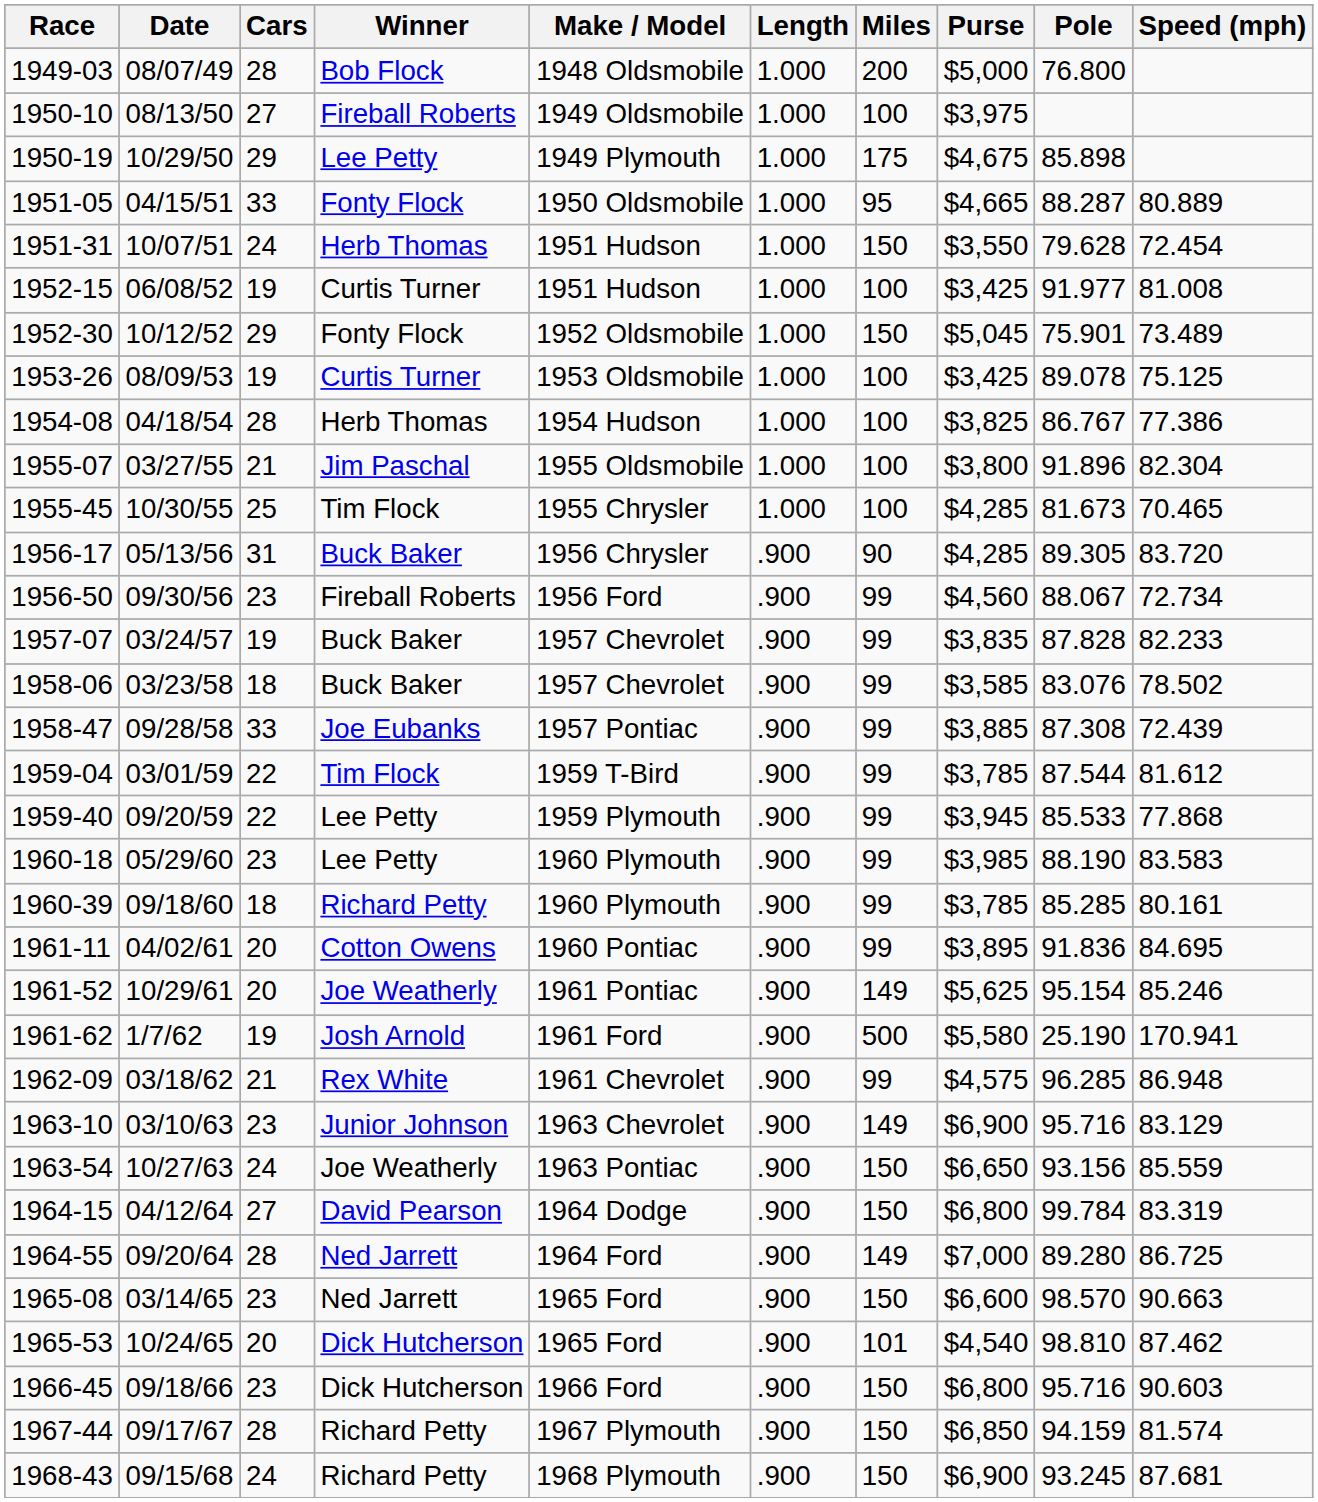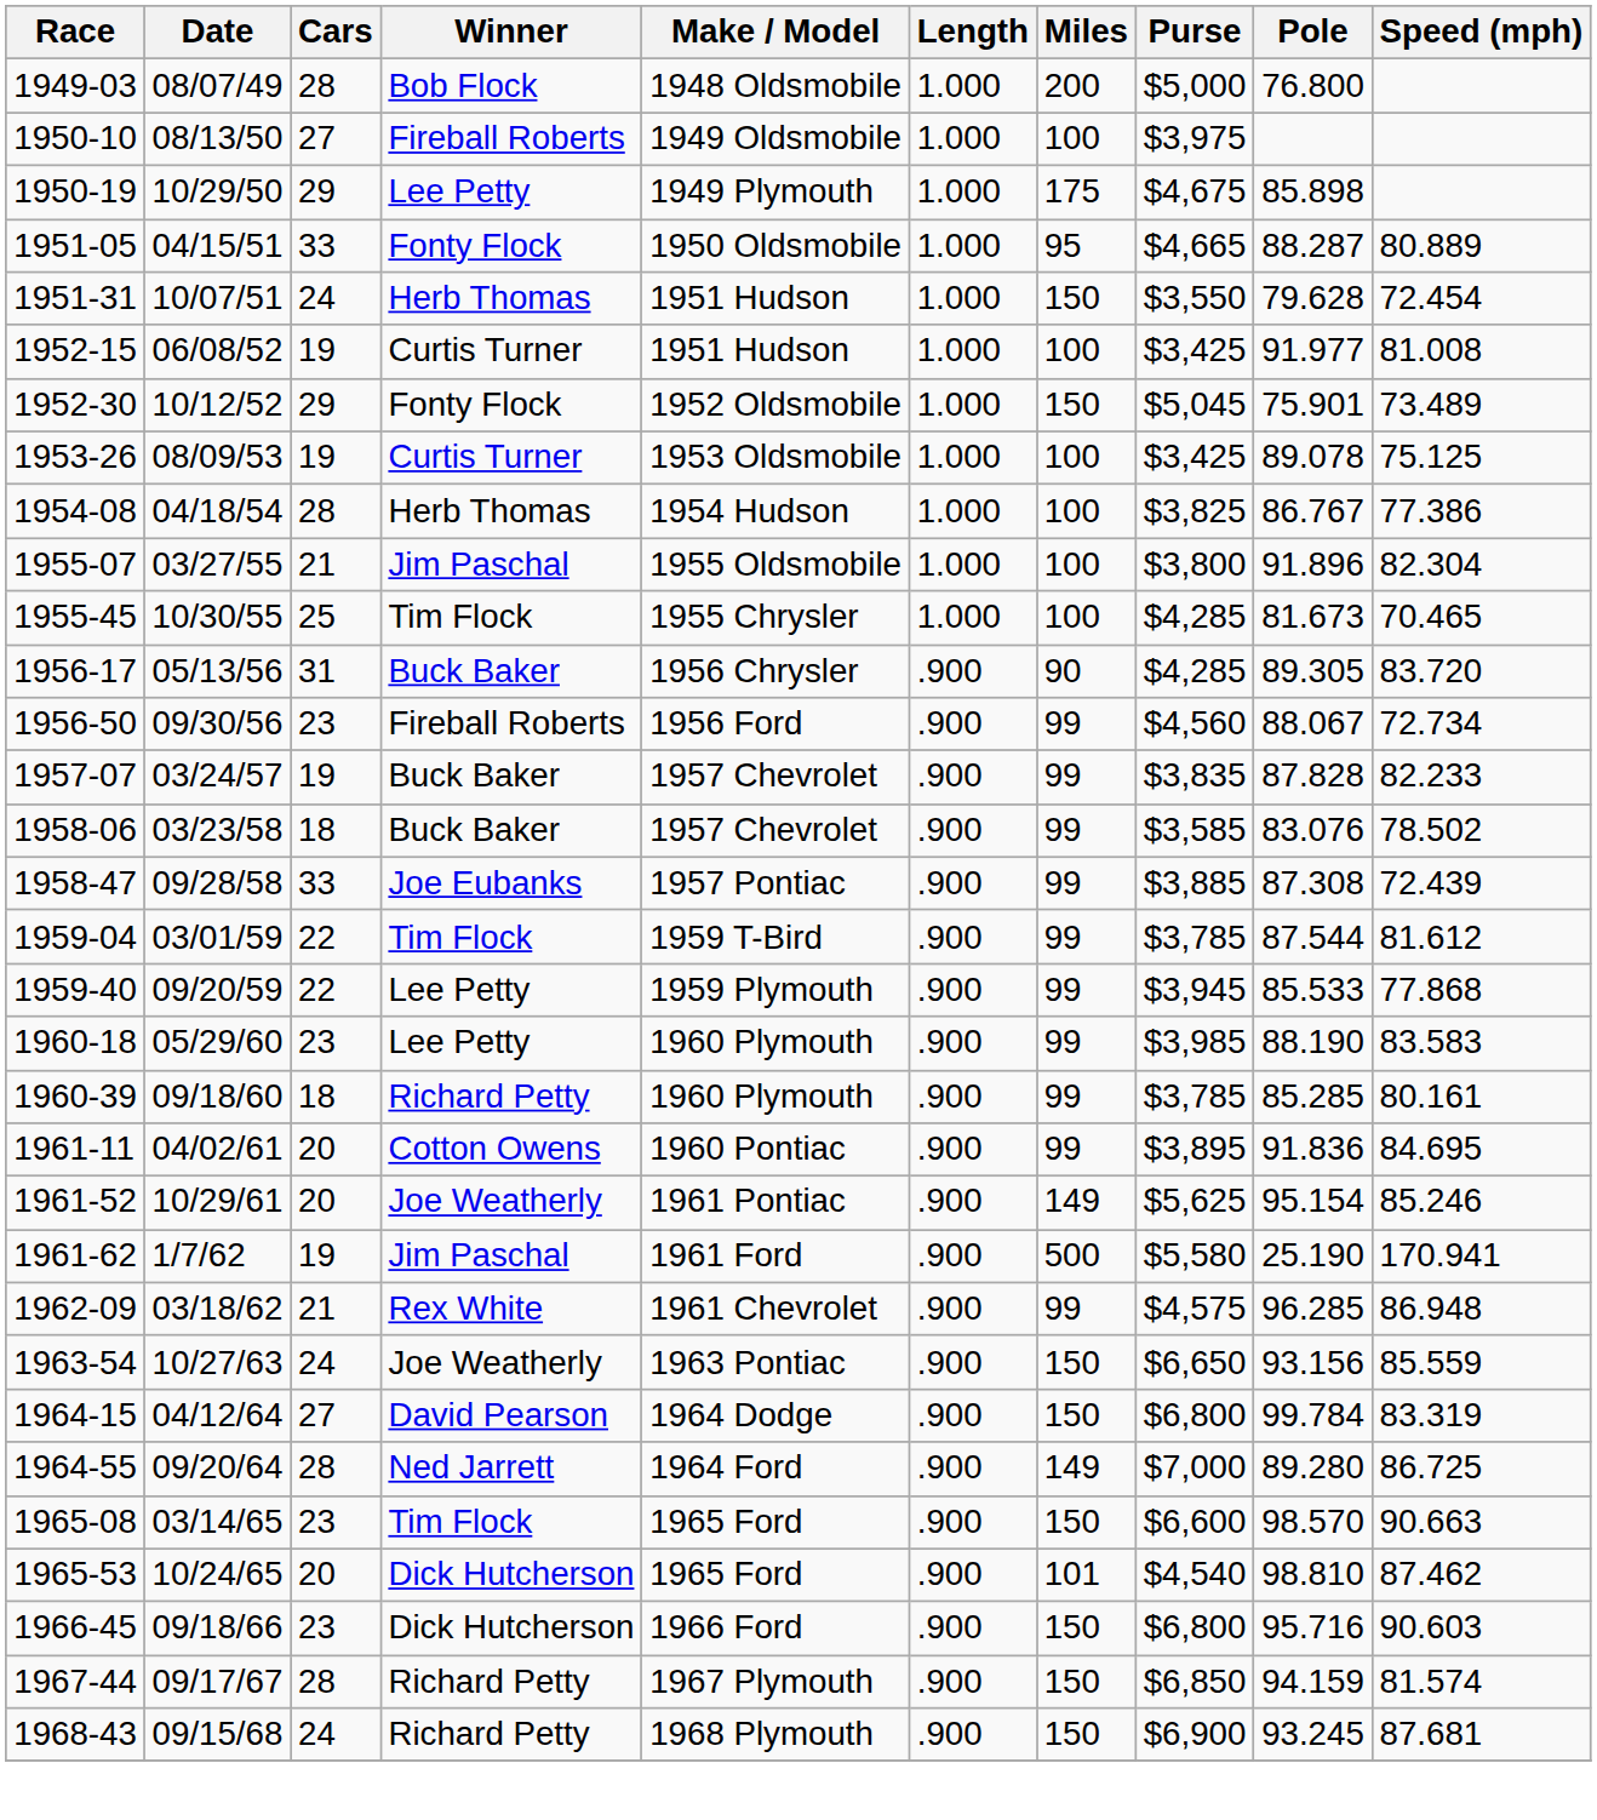 <table class="wikitable sortable">
 <tr>
 <th>Race</th>
 <th>Date</th>
 <th>Cars</th>
 <th>Winner</th>
 <th>Make / Model</th>
 <th>Length</th>
 <th>Miles</th>
 <th>Purse</th>
 <th>Pole</th>
 <th>Speed (mph)</th>
 </tr>
 <tr>
 <td>1949-03</td>
 <td>08/07/49</td>
 <td>28</td>
 <td><a href='#'>Bob Flock</a></td>
 <td>1948 Oldsmobile</td>
 <td>1.000</td>
 <td>200</td>
 <td>$5,000</td>
 <td>76.800</td>
 <td></td>
 </tr>
 <tr>
 <td>1950-10</td>
 <td>08/13/50</td>
 <td>27</td>
 <td><a href='#'>Fireball Roberts</a></td>
 <td>1949 Oldsmobile</td>
 <td>1.000</td>
 <td>100</td>
 <td>$3,975</td>
 <td></td>
 <td></td>
 </tr>
 <tr>
 <td>1950-19</td>
 <td>10/29/50</td>
 <td>29</td>
 <td><a href='#'>Lee Petty</a></td>
 <td>1949 Plymouth</td>
 <td>1.000</td>
 <td>175</td>
 <td>$4,675</td>
 <td>85.898</td>
 <td></td>
 </tr>
 <tr>
 <td>1951-05</td>
 <td>04/15/51</td>
 <td>33</td>
 <td><a href='#'>Fonty Flock</a></td>
 <td>1950 Oldsmobile</td>
 <td>1.000</td>
 <td>95</td>
 <td>$4,665</td>
 <td>88.287</td>
 <td>80.889</td>
 </tr>
 <tr>
 <td>1951-31</td>
 <td>10/07/51</td>
 <td>24</td>
 <td><a href='#'>Herb Thomas</a></td>
 <td>1951 Hudson</td>
 <td>1.000</td>
 <td>150</td>
 <td>$3,550</td>
 <td>79.628</td>
 <td>72.454</td>
 </tr>
 <tr>
 <td>1952-15</td>
 <td>06/08/52</td>
 <td>19</td>
 <td>Curtis Turner</td>
 <td>1951 Hudson</td>
 <td>1.000</td>
 <td>100</td>
 <td>$3,425</td>
 <td>91.977</td>
 <td>81.008</td>
 </tr>
 <tr>
 <td>1952-30</td>
 <td>10/12/52</td>
 <td>29</td>
 <td>Fonty Flock</td>
 <td>1952 Oldsmobile</td>
 <td>1.000</td>
 <td>150</td>
 <td>$5,045</td>
 <td>75.901</td>
 <td>73.489</td>
 </tr>
 <tr>
 <td>1953-26</td>
 <td>08/09/53</td>
 <td>19</td>
 <td><a href='#'>Curtis Turner</a></td>
 <td>1953 Oldsmobile</td>
 <td>1.000</td>
 <td>100</td>
 <td>$3,425</td>
 <td>89.078</td>
 <td>75.125</td>
 </tr>
 <tr>
 <td>1954-08</td>
 <td>04/18/54</td>
 <td>28</td>
 <td>Herb Thomas</td>
 <td>1954 Hudson</td>
 <td>1.000</td>
 <td>100</td>
 <td>$3,825</td>
 <td>86.767</td>
 <td>77.386</td>
 </tr>
 <tr>
 <td>1955-07</td>
 <td>03/27/55</td>
 <td>21</td>
 <td><a href='#'>Jim Paschal</a></td>
 <td>1955 Oldsmobile</td>
 <td>1.000</td>
 <td>100</td>
 <td>$3,800</td>
 <td>91.896</td>
 <td>82.304</td>
 </tr>
 <tr>
 <td>1955-45</td>
 <td>10/30/55</td>
 <td>25</td>
 <td>Tim Flock</td>
 <td>1955 Chrysler</td>
 <td>1.000</td>
 <td>100</td>
 <td>$4,285</td>
 <td>81.673</td>
 <td>70.465</td>
 </tr>
 <tr>
 <td>1956-17</td>
 <td>05/13/56</td>
 <td>31</td>
 <td><a href='#'>Buck Baker</a></td>
 <td>1956 Chrysler</td>
 <td>.900</td>
 <td>90</td>
 <td>$4,285</td>
 <td>89.305</td>
 <td>83.720</td>
 </tr>
 <tr>
 <td>1956-50</td>
 <td>09/30/56</td>
 <td>23</td>
 <td>Fireball Roberts</td>
 <td>1956 Ford</td>
 <td>.900</td>
 <td>99</td>
 <td>$4,560</td>
 <td>88.067</td>
 <td>72.734</td>
 </tr>
 <tr>
 <td>1957-07</td>
 <td>03/24/57</td>
 <td>19</td>
 <td>Buck Baker</td>
 <td>1957 Chevrolet</td>
 <td>.900</td>
 <td>99</td>
 <td>$3,835</td>
 <td>87.828</td>
 <td>82.233</td>
 </tr>
 <tr>
 <td>1958-06</td>
 <td>03/23/58</td>
 <td>18</td>
 <td>Buck Baker</td>
 <td>1957 Chevrolet</td>
 <td>.900</td>
 <td>99</td>
 <td>$3,585</td>
 <td>83.076</td>
 <td>78.502</td>
 </tr>
 <tr>
 <td>1958-47</td>
 <td>09/28/58</td>
 <td>33</td>
 <td><a href='#'>Joe Eubanks</a></td>
 <td>1957 Pontiac</td>
 <td>.900</td>
 <td>99</td>
 <td>$3,885</td>
 <td>87.308</td>
 <td>72.439</td>
 </tr>
 <tr>
 <td>1959-04</td>
 <td>03/01/59</td>
 <td>22</td>
 <td><a href='#'>Tim Flock</a></td>
 <td>1959 T-Bird</td>
 <td>.900</td>
 <td>99</td>
 <td>$3,785</td>
 <td>87.544</td>
 <td>81.612</td>
 </tr>
 <tr>
 <td>1959-40</td>
 <td>09/20/59</td>
 <td>22</td>
 <td>Lee Petty</td>
 <td>1959 Plymouth</td>
 <td>.900</td>
 <td>99</td>
 <td>$3,945</td>
 <td>85.533</td>
 <td>77.868</td>
 </tr>
 <tr>
 <td>1960-18</td>
 <td>05/29/60</td>
 <td>23</td>
 <td>Lee Petty</td>
 <td>1960 Plymouth</td>
 <td>.900</td>
 <td>99</td>
 <td>$3,985</td>
 <td>88.190</td>
 <td>83.583</td>
 </tr>
 <tr>
 <td>1960-39</td>
 <td>09/18/60</td>
 <td>18</td>
 <td><a href='#'>Richard Petty</a></td>
 <td>1960 Plymouth</td>
 <td>.900</td>
 <td>99</td>
 <td>$3,785</td>
 <td>85.285</td>
 <td>80.161</td>
 </tr>
 <tr>
 <td>1961-11</td>
 <td>04/02/61</td>
 <td>20</td>
 <td><a href='#'>Cotton Owens</a></td>
 <td>1960 Pontiac</td>
 <td>.900</td>
 <td>99</td>
 <td>$3,895</td>
 <td>91.836</td>
 <td>84.695</td>
 </tr>
 <tr>
 <td>1961-52</td>
 <td>10/29/61</td>
 <td>20</td>
 <td><a href='#'>Joe Weatherly</a></td>
 <td>1961 Pontiac</td>
 <td>.900</td>
 <td>149</td>
 <td>$5,625</td>
 <td>95.154</td>
 <td>85.246</td>
 </tr>
 <tr>
 <td>1961-62</td>
 <td>1/7/62</td>
 <td>19</td>
-<td><a href='#'>Josh Arnold</a></td>
+<td><a href='#'>Jim Paschal</a></td>
 <td>1961 Ford</td>
 <td>.900</td>
 <td>500</td>
 <td>$5,580</td>
 <td>25.190</td>
 <td>170.941</td>
 </tr>
 <tr>
 <td>1962-09</td>
 <td>03/18/62</td>
 <td>21</td>
 <td><a href='#'>Rex White</a></td>
 <td>1961 Chevrolet</td>
 <td>.900</td>
 <td>99</td>
 <td>$4,575</td>
 <td>96.285</td>
 <td>86.948</td>
-</tr>
-<tr>
-<td>1963-10</td>
-<td>03/10/63</td>
-<td>23</td>
-<td><a href='#'>Junior Johnson</a></td>
-<td>1963 Chevrolet</td>
-<td>.900</td>
-<td>149</td>
-<td>$6,900</td>
-<td>95.716</td>
-<td>83.129</td>
 </tr>
 <tr>
 <td>1963-54</td>
 <td>10/27/63</td>
 <td>24</td>
 <td>Joe Weatherly</td>
 <td>1963 Pontiac</td>
 <td>.900</td>
 <td>150</td>
 <td>$6,650</td>
 <td>93.156</td>
 <td>85.559</td>
 </tr>
 <tr>
 <td>1964-15</td>
 <td>04/12/64</td>
 <td>27</td>
 <td><a href='#'>David Pearson</a></td>
 <td>1964 Dodge</td>
 <td>.900</td>
 <td>150</td>
 <td>$6,800</td>
 <td>99.784</td>
 <td>83.319</td>
 </tr>
 <tr>
 <td>1964-55</td>
 <td>09/20/64</td>
 <td>28</td>
 <td><a href='#'>Ned Jarrett</a></td>
 <td>1964 Ford</td>
 <td>.900</td>
 <td>149</td>
 <td>$7,000</td>
 <td>89.280</td>
 <td>86.725</td>
 </tr>
 <tr>
 <td>1965-08</td>
 <td>03/14/65</td>
 <td>23</td>
-<td>Ned Jarrett</td>
+<td><a href='#'>Tim Flock</a></td>
 <td>1965 Ford</td>
 <td>.900</td>
 <td>150</td>
 <td>$6,600</td>
 <td>98.570</td>
 <td>90.663</td>
 </tr>
 <tr>
 <td>1965-53</td>
 <td>10/24/65</td>
 <td>20</td>
 <td><a href='#'>Dick Hutcherson</a></td>
 <td>1965 Ford</td>
 <td>.900</td>
 <td>101</td>
 <td>$4,540</td>
 <td>98.810</td>
 <td>87.462</td>
 </tr>
 <tr>
 <td>1966-45</td>
 <td>09/18/66</td>
 <td>23</td>
 <td>Dick Hutcherson</td>
 <td>1966 Ford</td>
 <td>.900</td>
 <td>150</td>
 <td>$6,800</td>
 <td>95.716</td>
 <td>90.603</td>
 </tr>
 <tr>
 <td>1967-44</td>
 <td>09/17/67</td>
 <td>28</td>
 <td>Richard Petty</td>
 <td>1967 Plymouth</td>
 <td>.900</td>
 <td>150</td>
 <td>$6,850</td>
 <td>94.159</td>
 <td>81.574</td>
 </tr>
 <tr>
 <td>1968-43</td>
 <td>09/15/68</td>
 <td>24</td>
 <td>Richard Petty</td>
 <td>1968 Plymouth</td>
 <td>.900</td>
 <td>150</td>
 <td>$6,900</td>
 <td>93.245</td>
 <td>87.681</td>
 </tr>
 <tr>
 </tr>
 </table>
